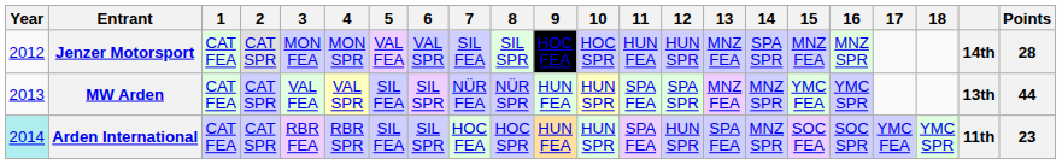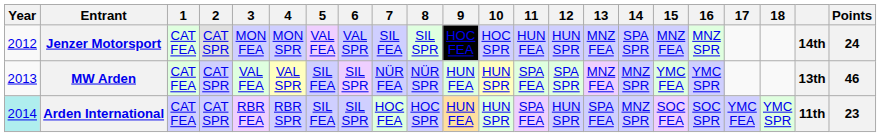 <table class="wikitable" style="text-align:center; font-size:85%">
 <tr>
 <th>Year</th>
 <th>Entrant</th>
 <th>1</th>
 <th>2</th>
 <th>3</th>
 <th>4</th>
 <th>5</th>
 <th>6</th>
 <th>7</th>
 <th>8</th>
 <th>9</th>
 <th>10</th>
 <th>11</th>
 <th>12</th>
 <th>13</th>
 <th>14</th>
 <th>15</th>
 <th>16</th>
 <th>17</th>
 <th>18</th>
 <th></th>
 <th>Points</th>
 </tr>
 <tr>
 <td><a href='#'>2012</a></td>
 <th nowrap><a href='#'>Jenzer Motorsport</a></th>
 <td style="background:#dfffdf;"><a href='#'>CAT<br>FEA</a><br></td>
 <td style="background:#dfdfdf;"><a href='#'>CAT<br>SPR</a><br></td>
 <td style="background:#cfcfff;"><a href='#'>MON<br>FEA</a><br></td>
 <td style="background:#cfcfff;"><a href='#'>MON<br>SPR</a><br></td>
 <td style="background:#efcfff;"><a href='#'>VAL<br>FEA</a><br></td>
 <td style="background:#cfcfff;"><a href='#'>VAL<br>SPR</a><br></td>
 <td style="background:#cfcfff;"><a href='#'>SIL<br>FEA</a><br></td>
 <td style="background:#dfffdf;"><a href='#'>SIL<br>SPR</a><br></td>
 <td style="background:#000000; color:white"><a href='#'><span>HOC<br>FEA</span></a><br></td>
 <td style="background:#cfcfff;"><a href='#'>HOC<br>SPR</a><br></td>
 <td style="background:#cfcfff;"><a href='#'>HUN<br>FEA</a><br></td>
 <td style="background:#cfcfff;"><a href='#'>HUN<br>SPR</a><br></td>
 <td style="background:#CFCFFF;"><a href='#'>MNZ<br>FEA</a><br></td>
 <td style="background:#cfcfff;"><a href='#'>SPA<br>SPR</a><br></td>
 <td style="background:#cfcfff;"><a href='#'>MNZ<br>FEA</a><br></td>
 <td style="background:#dfffdf;"><a href='#'>MNZ<br>SPR</a><br></td>
 <td></td>
 <td></td>
 <th>14th</th>
-<th>28</th>
+<th>24</th>
 </tr>
 <tr>
 <td><a href='#'>2013</a></td>
 <th nowrap><a href='#'>MW Arden</a></th>
 <td style="background:#DFFFDF;"><a href='#'>CAT<br>FEA</a><br></td>
 <td style="background:#CFCFFF;"><a href='#'>CAT<br>SPR</a><br></td>
 <td style="background:#DFFFDF;"><a href='#'>VAL<br>FEA</a><br></td>
 <td style="background:#FFFFBF;"><a href='#'>VAL<br>SPR</a><br></td>
 <td style="background:#CFCFFF;"><a href='#'>SIL<br>FEA</a><br></td>
 <td style="background:#EFCFFF;"><a href='#'>SIL<br>SPR</a><br></td>
 <td style="background:#CFCFFF;"><a href='#'>NÜR<br>FEA</a><br></td>
 <td style="background:#CFCFFF;"><a href='#'>NÜR<br>SPR</a><br></td>
 <td style="background:#DFFFDF;"><a href='#'>HUN<br>FEA</a><br></td>
 <td style="background:#FFFFBF;"><a href='#'>HUN<br>SPR</a><br></td>
 <td style="background:#DFFFDF;"><a href='#'>SPA<br>FEA</a><br></td>
 <td style="background:#DFFFDF;"><a href='#'>SPA<br>SPR</a><br></td>
 <td style="background:#EFCFFF;"><a href='#'>MNZ<br>FEA</a><br></td>
 <td style="background:#CFCFFF;"><a href='#'>MNZ<br>SPR</a><br></td>
 <td style="background:#DFFFDF;"><a href='#'>YMC<br>FEA</a><br></td>
 <td style="background:#CFCFFF;"><a href='#'>YMC<br>SPR</a><br></td>
 <td></td>
 <td></td>
 <th>13th</th>
-<th>44</th>
+<th>46</th>
 </tr>
 <tr>
 <td style="background: paleturquoise;"><a href='#'>2014</a></td>
 <th nowrap><a href='#'>Arden International</a></th>
 <td style="background:#CFCFFF;"><a href='#'>CAT<br>FEA</a><br></td>
 <td style="background:#CFCFFF;"><a href='#'>CAT<br>SPR</a><br></td>
 <td style="background:#EFCFFF;"><a href='#'>RBR<br>FEA</a><br></td>
 <td style="background:#CFCFFF;"><a href='#'>RBR<br>SPR</a><br></td>
 <td style="background:#CFCFFF;"><a href='#'>SIL<br>FEA</a><br></td>
 <td style="background:#CFCFFF;"><a href='#'>SIL<br>SPR</a><br></td>
 <td style="background:#DFFFDF;"><a href='#'>HOC<br>FEA</a><br></td>
 <td style="background:#CFCFFF;"><a href='#'>HOC<br>SPR</a><br></td>
 <td style="background:#FFDF9F;"><a href='#'>HUN<br>FEA</a><br></td>
 <td style="background:#DFFFDF;"><a href='#'>HUN<br>SPR</a><br></td>
 <td style="background:#EFCFFF;"><a href='#'>SPA<br>FEA</a><br></td>
 <td style="background:#cfcfff;"><a href='#'>HUN<br>SPR</a><br></td>
 <td style="background:#cfcfff;"><a href='#'>SPA<br>FEA</a><br></td>
 <td style="background:#CFCFFF;"><a href='#'>MNZ<br>SPR</a><br></td>
 <td style="background:#EFCFFF;"><a href='#'>SOC<br>FEA</a><br></td>
 <td style="background:#CFCFFF;"><a href='#'>SOC<br>SPR</a><br></td>
 <td style="background:#CFCFFF;"><a href='#'>YMC<br>FEA</a><br></td>
 <td style="background:#DFFFDF;"><a href='#'>YMC<br>SPR</a><br></td>
 <th>11th</th>
 <th>23</th>
 </tr>
 </table>
